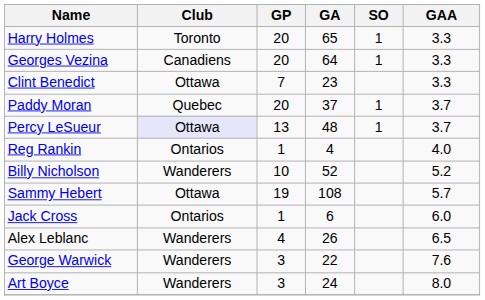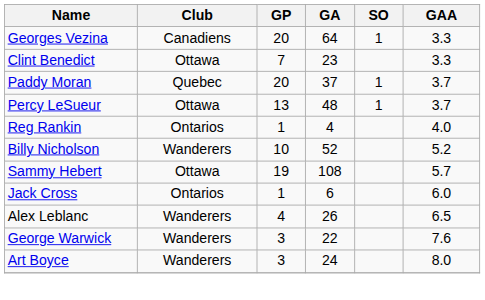 <table class="wikitable" style="text-align:center;">
 <tr>
 <th style="width:9em">Name</th>
 <th style="width:8em">Club</th>
 <th style="width:3em">GP</th>
 <th style="width:3em">GA</th>
 <th style="width:3em">SO</th>
 <th style="width:5em">GAA</th>
-</tr>
-<tr>
-<td align="left"><a href='#'>Harry Holmes</a></td>
-<td>Toronto</td>
-<td>20</td>
-<td>65</td>
-<td>1</td>
-<td>3.3</td>
 </tr>
 <tr>
 <td align="left"><a href='#'>Georges Vezina</a></td>
 <td>Canadiens</td>
 <td>20</td>
 <td>64</td>
 <td>1</td>
 <td>3.3</td>
 </tr>
 <tr>
 <td align="left"><a href='#'>Clint Benedict</a></td>
 <td>Ottawa</td>
 <td>7</td>
 <td>23</td>
 <td></td>
 <td>3.3</td>
 </tr>
 <tr>
 <td align="left"><a href='#'>Paddy Moran</a></td>
 <td>Quebec</td>
 <td>20</td>
 <td>37</td>
 <td>1</td>
 <td>3.7</td>
 </tr>
 <tr>
 <td align="left"><a href='#'>Percy LeSueur</a></td>
-<td style="background: lavender;">Ottawa</td>
+<td>Ottawa</td>
 <td>13</td>
 <td>48</td>
 <td>1</td>
 <td>3.7</td>
 </tr>
 <tr>
 <td align="left"><a href='#'>Reg Rankin</a></td>
 <td>Ontarios</td>
 <td>1</td>
 <td>4</td>
 <td></td>
 <td>4.0</td>
 </tr>
 <tr>
 <td align="left"><a href='#'>Billy Nicholson</a></td>
 <td>Wanderers</td>
 <td>10</td>
 <td>52</td>
 <td></td>
 <td>5.2</td>
 </tr>
 <tr>
 <td align="left"><a href='#'>Sammy Hebert</a></td>
 <td>Ottawa</td>
 <td>19</td>
 <td>108</td>
 <td></td>
 <td>5.7</td>
 </tr>
 <tr>
 <td align="left"><a href='#'>Jack Cross</a></td>
 <td>Ontarios</td>
 <td>1</td>
 <td>6</td>
 <td></td>
 <td>6.0</td>
 </tr>
 <tr>
 <td align="left">Alex Leblanc</td>
 <td>Wanderers</td>
 <td>4</td>
 <td>26</td>
 <td></td>
 <td>6.5</td>
 </tr>
 <tr>
 <td align="left"><a href='#'>George Warwick</a></td>
 <td>Wanderers</td>
 <td>3</td>
 <td>22</td>
 <td></td>
 <td>7.6</td>
 </tr>
 <tr>
 <td align="left"><a href='#'>Art Boyce</a></td>
 <td>Wanderers</td>
 <td>3</td>
 <td>24</td>
 <td></td>
 <td>8.0</td>
 </tr>
 <tr>
 </tr>
 </table>
